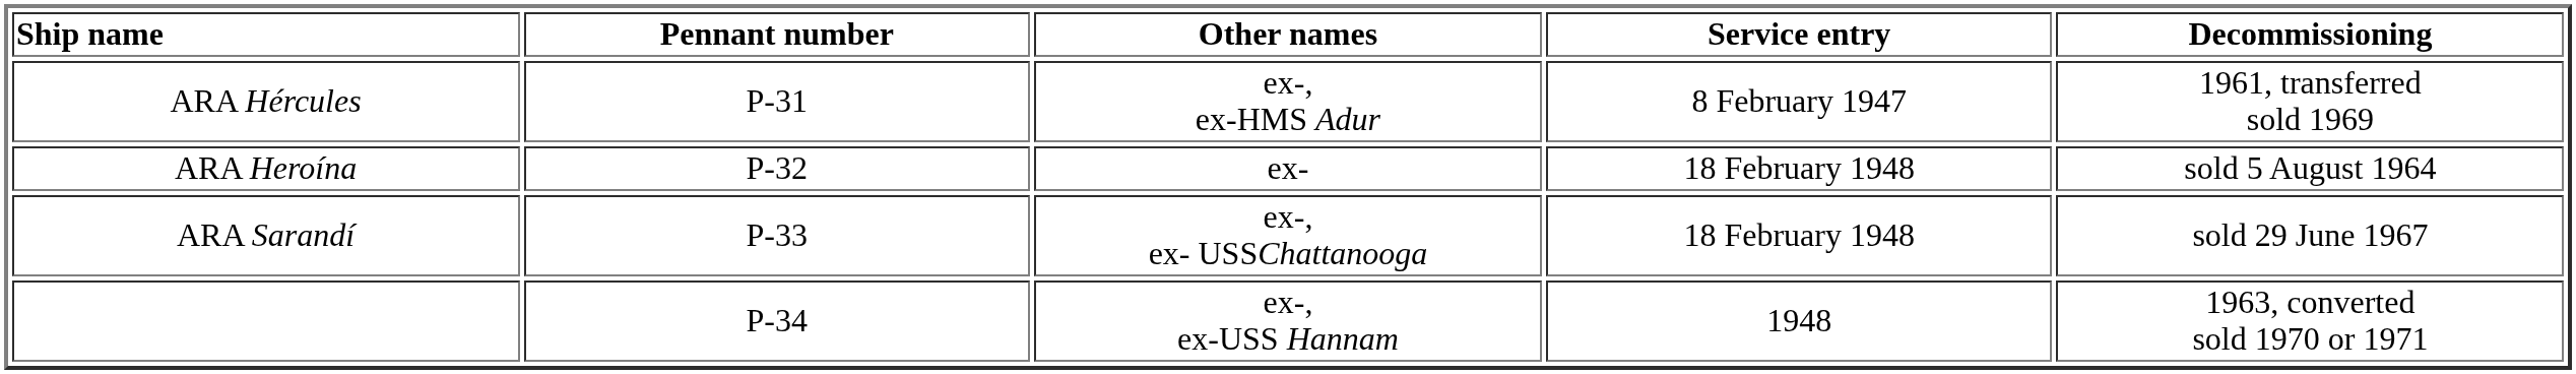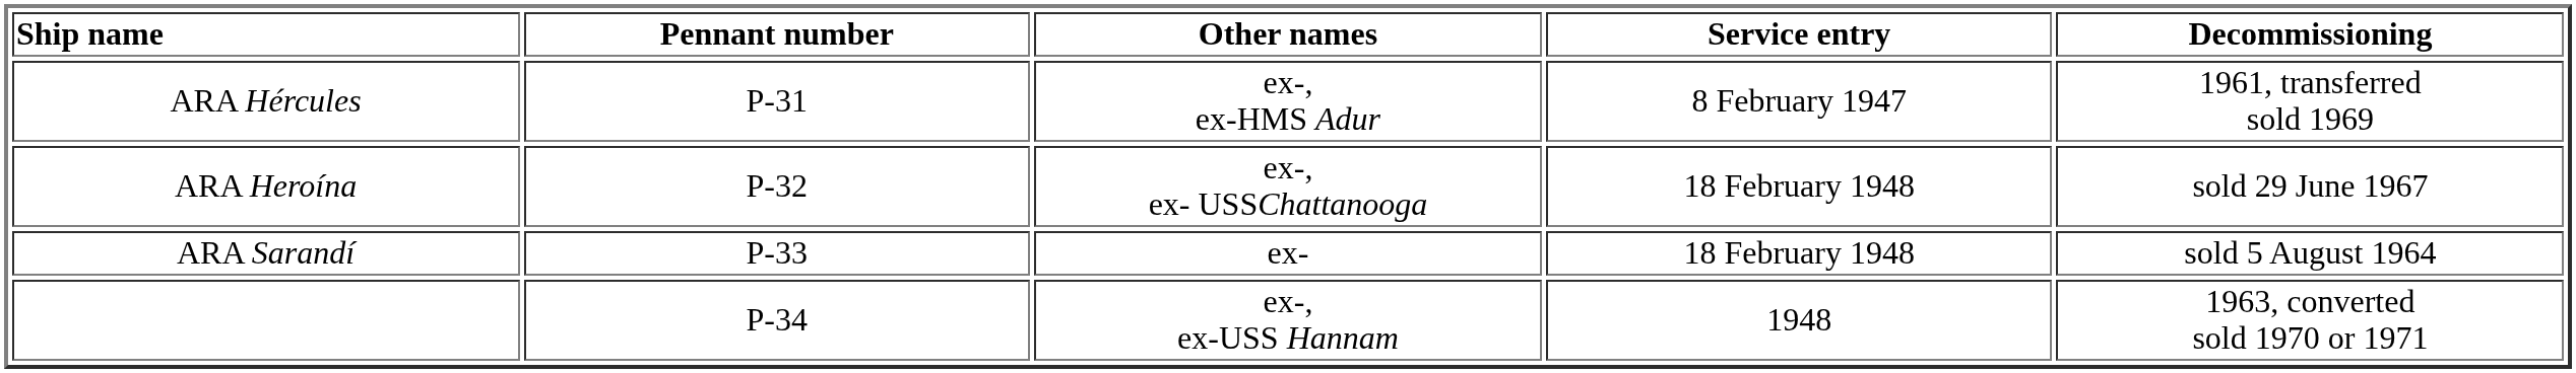 <table width="100%" border="2">
 <tr>
 <th width="16%" align="left">Ship name</th>
 <th width="16%" align="center">Pennant number</th>
 <th width="16%" align="center">Other names</th>
 <th width="16%" align="center">Service entry</th>
 <th width="16%" align="center">Decommissioning</th>
 </tr>
 <tr>
 <td align="center">ARA <em>Hércules</em></td>
 <td align="center">P-31</td>
 <td align="center">ex-,<br> ex-HMS <em>Adur</em></td>
 <td align="center">8 February 1947</td>
 <td align="center">1961, transferred<br>sold 1969</td>
 </tr>
 <tr>
 <td align="center">ARA <em>Heroína</em></td>
 <td align="center">P-32</td>
-<td align="center">ex-</td>
+<td align="center">ex-,<br> ex- USS<em>Chattanooga</em></td>
 <td align="center">18 February 1948</td>
-<td align="center">sold 5 August 1964</td>
+<td align="center">sold 29 June 1967</td>
 </tr>
 <tr>
 <td align="center">ARA <em>Sarandí</em></td>
 <td align="center">P-33</td>
-<td align="center">ex-,<br> ex- USS<em>Chattanooga</em></td>
+<td align="center">ex-</td>
 <td align="center">18 February 1948</td>
-<td align="center">sold 29 June 1967</td>
+<td align="center">sold 5 August 1964</td>
 </tr>
 <tr>
 <td align="center"></td>
 <td align="center">P-34</td>
 <td align="center">ex-,<br> ex-USS <em>Hannam</em></td>
 <td align="center">1948</td>
 <td align="center">1963, converted<br>sold 1970 or 1971</td>
 </tr>
 </table>
